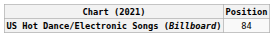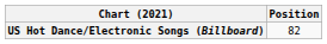 <table class="wikitable plainrowheaders" style="text-align:center">
 <tr>
 <th scope="col">Chart (2021)</th>
 <th scope="col">Position</th>
 </tr>
 <tr>
 <th scope="row">US Hot Dance/Electronic Songs (<em>Billboard</em>)</th>
-<td>84</td>
+<td>82</td>
 </tr>
 </table>
